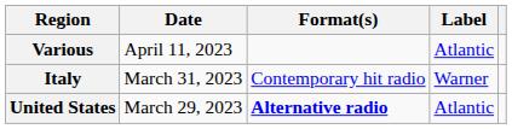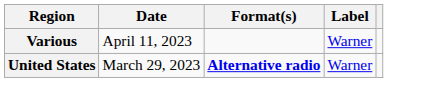 <table class="wikitable plainrowheaders">
 <tr>
 <th scope="col">Region</th>
 <th scope="col">Date</th>
 <th scope="col">Format(s)</th>
 <th scope="col">Label</th>
 <th scope="col"></th>
 </tr>
 <tr>
 <th scope="row">Various</th>
 <td>April 11, 2023</td>
 <td></td>
-<td><a href='#'>Atlantic</a></td>
+<td><a href='#'>Warner</a></td>
 <td style="text-align:center;"></td>
-</tr>
-<tr>
-<th scope="row">Italy</th>
-<td>March 31, 2023</td>
-<td><a href='#'>Contemporary hit radio</a></td>
-<td><a href='#'>Warner</a></td>
-<td></td>
 </tr>
 <tr>
 <th scope="row">United States</th>
 <td>March 29, 2023</td>
 <td><strong><a href='#'>Alternative radio</a></strong></td>
-<td><a href='#'>Atlantic</a></td>
+<td><a href='#'>Warner</a></td>
 <td></td>
 </tr>
 </table>
